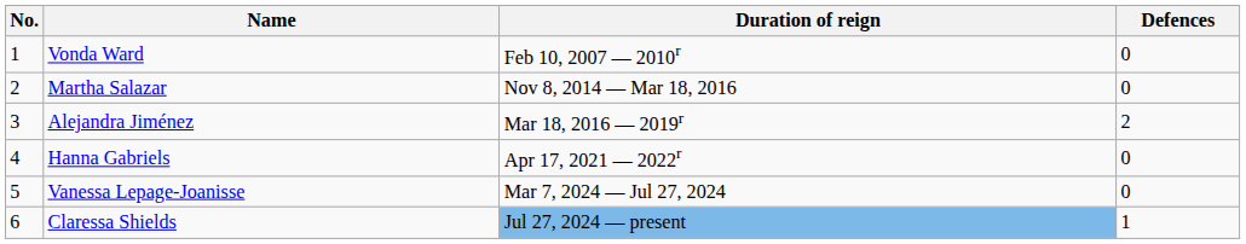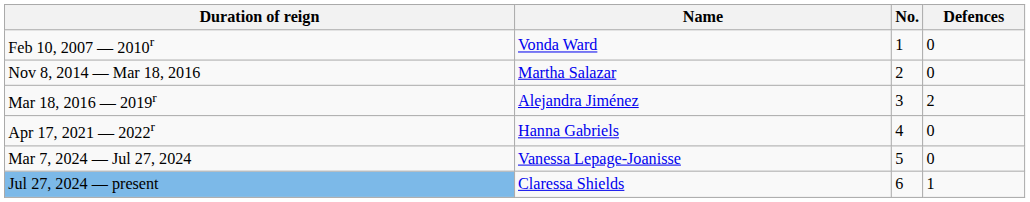 <table class="wikitable" width=80%>
 <tr>
+<th width=50%>Duration of reign</th>
+<th width=37%>Name</th>
 <th width=3%>No.</th>
-<th width=37%>Name</th>
-<th width=50%>Duration of reign</th>
 <th width=10%>Defences</th>
 </tr>
 <tr>
+<td>Feb 10, 2007 — 2010<sup>r</sup></td>
+<td align=left> <a href='#'>Vonda Ward</a></td>
 <td>1</td>
-<td align=left> <a href='#'>Vonda Ward</a></td>
-<td>Feb 10, 2007 — 2010<sup>r</sup></td>
 <td>0</td>
 </tr>
 <tr>
+<td>Nov 8, 2014 — Mar 18, 2016</td>
+<td align=left> <a href='#'>Martha Salazar</a></td>
 <td>2</td>
-<td align=left> <a href='#'>Martha Salazar</a></td>
-<td>Nov 8, 2014 — Mar 18, 2016</td>
 <td>0</td>
 </tr>
 <tr>
+<td>Mar 18, 2016 — 2019<sup>r</sup></td>
+<td align=left> <a href='#'>Alejandra Jiménez</a></td>
 <td>3</td>
-<td align=left> <a href='#'>Alejandra Jiménez</a></td>
-<td>Mar 18, 2016 — 2019<sup>r</sup></td>
 <td>2</td>
 </tr>
 <tr>
+<td>Apr 17, 2021 — 2022<sup>r</sup></td>
+<td align=left> <a href='#'>Hanna Gabriels</a></td>
 <td>4</td>
-<td align=left> <a href='#'>Hanna Gabriels</a></td>
-<td>Apr 17, 2021 — 2022<sup>r</sup></td>
 <td>0</td>
 </tr>
 <tr>
+<td>Mar 7, 2024 — Jul 27, 2024</td>
+<td align=left> <a href='#'>Vanessa Lepage-Joanisse</a></td>
 <td>5</td>
-<td align=left> <a href='#'>Vanessa Lepage-Joanisse</a></td>
-<td>Mar 7, 2024 — Jul 27, 2024</td>
 <td>0</td>
 </tr>
 <tr>
+<td style="background:#7CB9E8;" width=5px>Jul 27, 2024 — present</td>
+<td align=left> <a href='#'>Claressa Shields</a></td>
 <td>6</td>
-<td align=left> <a href='#'>Claressa Shields</a></td>
-<td style="background:#7CB9E8;" width=5px>Jul 27, 2024 — present</td>
 <td>1</td>
 </tr>
 </table>
